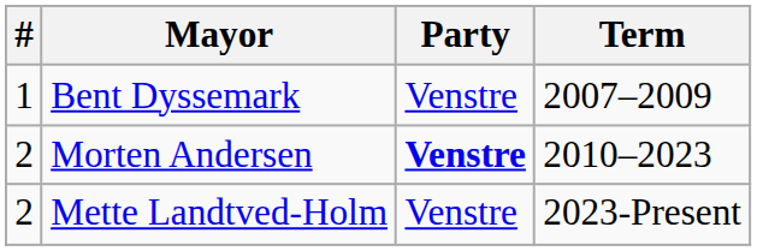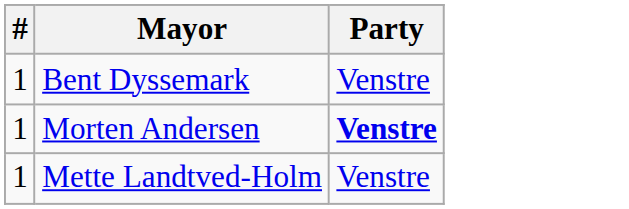 <table class="wikitable">
 <tr>
 <th>#</th>
 <th>Mayor</th>
 <th>Party</th>
-<th>Term</th>
 </tr>
 <tr>
 <td>1</td>
 <td><a href='#'>Bent Dyssemark</a></td>
 <td> <a href='#'>Venstre</a></td>
-<td>2007–2009</td>
 </tr>
 <tr>
-<td>2</td>
+<td>1</td>
 <td><a href='#'>Morten Andersen</a></td>
 <td><strong> <a href='#'>Venstre</a></strong></td>
-<td>2010–2023</td>
 </tr>
 <tr>
-<td>2</td>
+<td>1</td>
 <td><a href='#'>Mette Landtved-Holm</a></td>
 <td> <a href='#'>Venstre</a></td>
-<td>2023-Present</td>
 </tr>
 </table>
